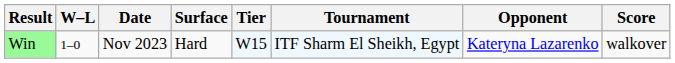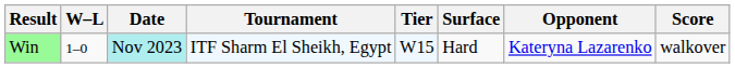 <table class="sortable wikitable"  style="font-size:85%">
 <tr>
 <th>Result</th>
 <th class="unsortable">W–L</th>
 <th>Date</th>
+<th>Tournament</th>
+<th>Tier</th>
 <th>Surface</th>
-<th>Tier</th>
-<th>Tournament</th>
 <th>Opponent</th>
 <th class=unsortable>Score</th>
 </tr>
 <tr>
 <td style="background:#98fb98;">Win</td>
 <td><small>1–0</small></td>
-<td>Nov 2023</td>
+<td style="background: paleturquoise;">Nov 2023</td>
+<td style="background:#f0f8ff;">ITF Sharm El Sheikh, Egypt</td>
+<td style="background:#f0f8ff;">W15</td>
 <td>Hard</td>
-<td style="background:#f0f8ff;">W15</td>
-<td style="background:#f0f8ff;">ITF Sharm El Sheikh, Egypt</td>
 <td> <a href='#'>Kateryna Lazarenko</a></td>
 <td>walkover</td>
 </tr>
 </table>
